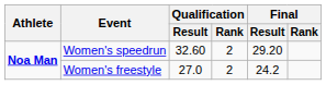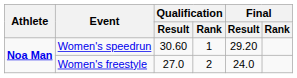 <table class=wikitable style=font-size:90%;text-align:center>
 <tr>
 <th rowspan=2>Athlete</th>
 <th rowspan=2>Event</th>
 <th colspan=2>Qualification</th>
 <th colspan=2>Final</th>
 </tr>
 <tr style=font-size:95%>
 <th>Result</th>
 <th>Rank</th>
 <th>Result</th>
 <th>Rank</th>
 </tr>
 <tr>
 <td align=left rowspan=2><strong><a href='#'>Noa Man</a></strong></td>
 <td align=left><a href='#'>Women's speedrun</a></td>
-<td>32.60</td>
-<td>2</td>
+<td>30.60</td>
+<td>1</td>
 <td>29.20</td>
 <td></td>
 </tr>
 <tr>
 <td align=left><a href='#'>Women's freestyle</a></td>
 <td>27.0</td>
 <td>2</td>
-<td>24.2</td>
+<td>24.0</td>
 <td></td>
 </tr>
 </table>
